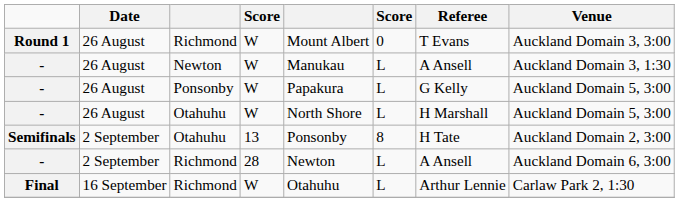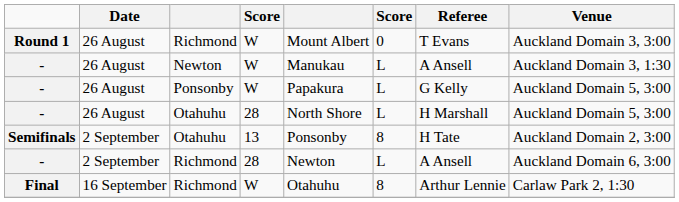 <table class="wikitable mw-collapsible">
 <tr>
 <td></td>
 <th scope="col">Date</th>
 <th scope="col"></th>
 <th scope="col">Score</th>
 <th scope="col"></th>
 <th scope="col">Score</th>
 <th scope="col">Referee</th>
 <th scope="col">Venue</th>
 </tr>
 <tr>
 <th scope="row">Round 1</th>
 <td>26 August</td>
 <td>Richmond</td>
 <td>W</td>
 <td>Mount Albert</td>
 <td>0</td>
 <td>T Evans</td>
 <td>Auckland Domain 3, 3:00</td>
 </tr>
 <tr>
 <th scope="row">-</th>
 <td>26 August</td>
 <td>Newton</td>
 <td>W</td>
 <td>Manukau</td>
 <td>L</td>
 <td>A Ansell</td>
 <td>Auckland Domain 3, 1:30</td>
 </tr>
 <tr>
 <th scope="row">-</th>
 <td>26 August</td>
 <td>Ponsonby</td>
 <td>W</td>
 <td>Papakura</td>
 <td>L</td>
 <td>G Kelly</td>
 <td>Auckland Domain 5, 3:00</td>
 </tr>
 <tr>
 <th scope="row">-</th>
 <td>26 August</td>
 <td>Otahuhu</td>
-<td>W</td>
+<td>28</td>
 <td>North Shore</td>
 <td>L</td>
 <td>H Marshall</td>
 <td>Auckland Domain 5, 3:00</td>
 </tr>
 <tr>
 <th scope="row">Semifinals</th>
 <td>2 September</td>
 <td>Otahuhu</td>
 <td>13</td>
 <td>Ponsonby</td>
 <td>8</td>
 <td>H Tate</td>
 <td>Auckland Domain 2, 3:00</td>
 </tr>
 <tr>
 <th scope="row">-</th>
 <td>2 September</td>
 <td>Richmond</td>
 <td>28</td>
 <td>Newton</td>
 <td>L</td>
 <td>A Ansell</td>
 <td>Auckland Domain 6, 3:00</td>
 </tr>
 <tr>
 <th scope="row">Final</th>
 <td>16 September</td>
 <td>Richmond</td>
 <td>W</td>
 <td>Otahuhu</td>
-<td>L</td>
+<td>8</td>
 <td>Arthur Lennie</td>
 <td>Carlaw Park 2, 1:30</td>
 </tr>
 <tr>
 </tr>
 </table>
